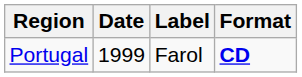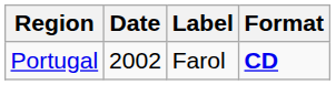 <table class="wikitable">
 <tr>
 <th>Region</th>
 <th>Date</th>
 <th>Label</th>
 <th>Format</th>
 </tr>
 <tr>
 <td><a href='#'>Portugal</a><br></td>
-<td>1999</td>
+<td>2002</td>
 <td>Farol</td>
 <td><strong><a href='#'>CD</a></strong></td>
 </tr>
 </table>
